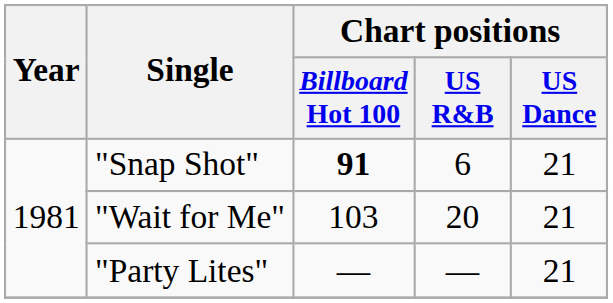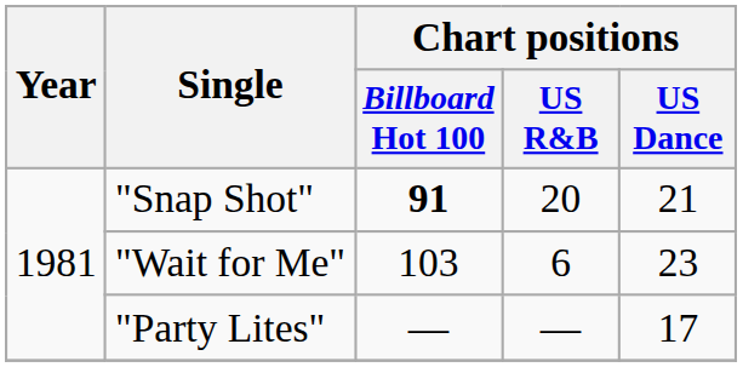 <table class="wikitable" style="text-align:center;">
 <tr>
 <th rowspan="2">Year</th>
 <th rowspan="2">Single</th>
 <th colspan="3">Chart positions</th>
 </tr>
 <tr style="font-size:smaller;">
 <th width="40"><a href='#'><em>Billboard</em> Hot 100</a></th>
 <th width="40"><a href='#'>US<br>R&B</a></th>
 <th width="40"><a href='#'>US<br>Dance</a></th>
 </tr>
 <tr>
 <td rowspan="3">1981</td>
 <td align="left">"Snap Shot"</td>
 <td><strong>91</strong></td>
-<td>6</td>
+<td>20</td>
 <td>21</td>
 </tr>
 <tr>
 <td align="left">"Wait for Me"</td>
 <td>103</td>
-<td>20</td>
-<td>21</td>
+<td>6</td>
+<td>23</td>
 </tr>
 <tr>
 <td align="left">"Party Lites"</td>
 <td>—</td>
 <td>—</td>
-<td>21</td>
+<td>17</td>
 </tr>
 <tr>
 </tr>
 </table>
